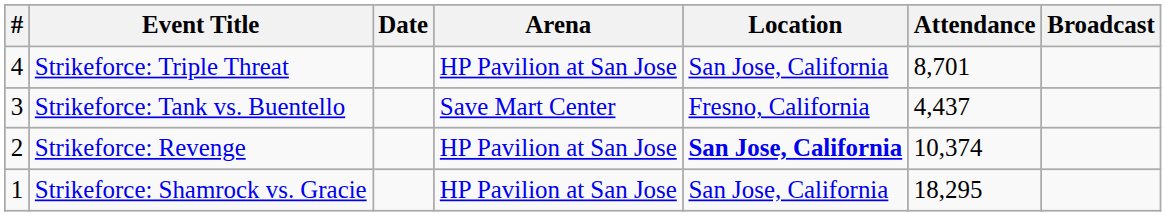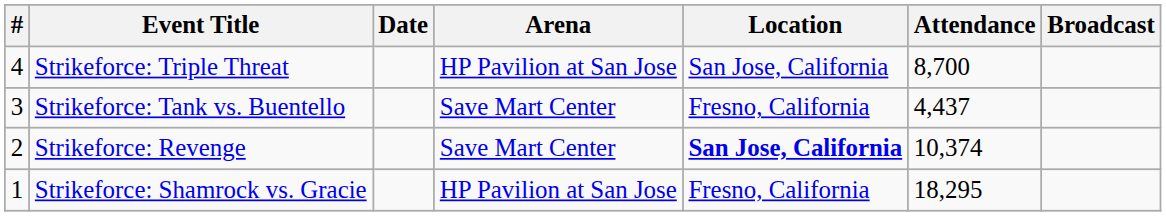 <table class="sortable wikitable succession-box" style="font-size:90%;">
 <tr>
 <th scope="col">#</th>
 <th scope="col">Event Title</th>
 <th scope="col">Date</th>
 <th scope="col">Arena</th>
 <th scope="col">Location</th>
 <th scope="col">Attendance</th>
 <th scope="col">Broadcast</th>
 </tr>
 <tr>
 <td align=center>4</td>
 <td><a href='#'>Strikeforce: Triple Threat</a></td>
 <td></td>
 <td><a href='#'>HP Pavilion at San Jose</a></td>
 <td><a href='#'>San Jose, California</a></td>
-<td>8,701</td>
+<td>8,700</td>
 <td></td>
 </tr>
 <tr>
 <td align=center>3</td>
 <td><a href='#'>Strikeforce: Tank vs. Buentello</a></td>
 <td></td>
 <td><a href='#'>Save Mart Center</a></td>
 <td><a href='#'>Fresno, California</a></td>
 <td>4,437</td>
 <td></td>
 </tr>
 <tr>
 <td align=center>2</td>
 <td><a href='#'>Strikeforce: Revenge</a></td>
 <td></td>
-<td><a href='#'>HP Pavilion at San Jose</a></td>
+<td><a href='#'>Save Mart Center</a></td>
 <td><strong><a href='#'>San Jose, California</a></strong></td>
 <td>10,374</td>
 <td></td>
 </tr>
 <tr>
 <td align=center>1</td>
 <td><a href='#'>Strikeforce: Shamrock vs. Gracie</a></td>
 <td></td>
 <td><a href='#'>HP Pavilion at San Jose</a></td>
-<td><a href='#'>San Jose, California</a></td>
+<td><a href='#'>Fresno, California</a></td>
 <td>18,295</td>
 <td></td>
 </tr>
 </table>
